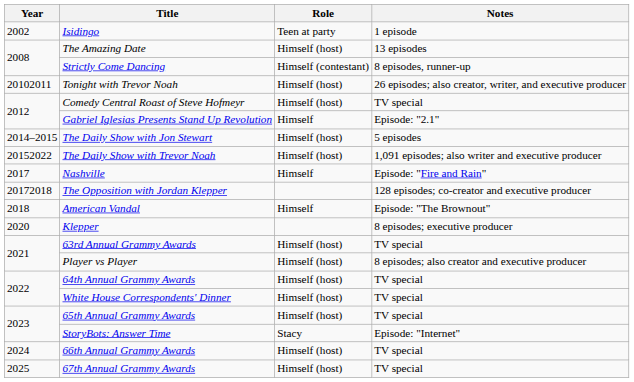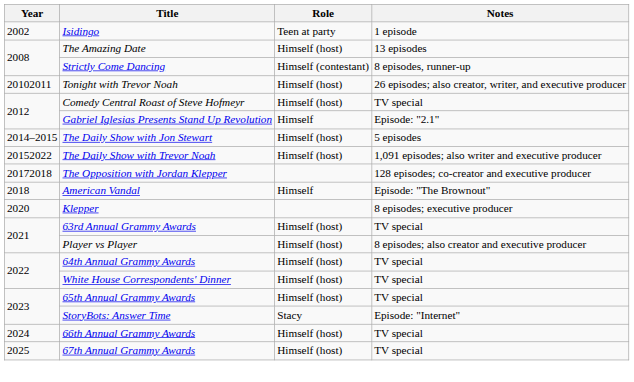 <table class="wikitable">
 <tr>
 <th>Year</th>
 <th>Title</th>
 <th>Role</th>
 <th>Notes</th>
 </tr>
 <tr>
 <td>2002</td>
 <td><em><a href='#'>Isidingo</a></em></td>
 <td>Teen at party</td>
 <td>1 episode</td>
 </tr>
 <tr>
 <td rowspan="2">2008</td>
 <td><em>The Amazing Date</em></td>
 <td>Himself (host)</td>
 <td>13 episodes</td>
 </tr>
 <tr>
 <td><em><a href='#'>Strictly Come Dancing</a></em></td>
 <td>Himself (contestant)</td>
 <td>8 episodes, runner-up</td>
 </tr>
 <tr>
 <td>20102011</td>
 <td><em>Tonight with Trevor Noah</em></td>
 <td>Himself (host)</td>
 <td>26 episodes; also creator, writer, and executive producer</td>
 </tr>
 <tr>
 <td rowspan=2>2012</td>
 <td><em>Comedy Central Roast of Steve Hofmeyr</em></td>
 <td>Himself (host)</td>
 <td>TV special</td>
 </tr>
 <tr>
 <td><em><a href='#'>Gabriel Iglesias Presents Stand Up Revolution</a></em></td>
 <td>Himself</td>
 <td>Episode: "2.1"</td>
 </tr>
 <tr>
 <td>2014–2015</td>
 <td><em><a href='#'>The Daily Show with Jon Stewart</a></em></td>
 <td>Himself (host)</td>
 <td>5 episodes</td>
 </tr>
 <tr>
 <td>20152022</td>
 <td><em><a href='#'>The Daily Show with Trevor Noah</a></em></td>
 <td>Himself (host)</td>
 <td>1,091 episodes; also writer and executive producer</td>
-</tr>
-<tr>
-<td>2017</td>
-<td><em><a href='#'>Nashville</a></em></td>
-<td>Himself</td>
-<td>Episode: "<a href='#'>Fire and Rain</a>"</td>
 </tr>
 <tr>
 <td>20172018</td>
 <td><em><a href='#'>The Opposition with Jordan Klepper</a></em></td>
 <td></td>
 <td>128 episodes; co-creator and executive producer</td>
 </tr>
 <tr>
 <td rowspan="1">2018</td>
 <td><em><a href='#'>American Vandal</a></em></td>
 <td>Himself</td>
 <td>Episode: "The Brownout"</td>
 </tr>
 <tr>
 <td>2020</td>
 <td><em><a href='#'>Klepper</a></em></td>
 <td></td>
 <td>8 episodes; executive producer</td>
 </tr>
 <tr>
 <td rowspan="2">2021</td>
 <td><em><a href='#'>63rd Annual Grammy Awards</a></em></td>
 <td>Himself (host)</td>
 <td>TV special</td>
 </tr>
 <tr>
 <td><em>Player vs Player</em></td>
 <td>Himself (host)</td>
 <td>8 episodes; also creator and executive producer</td>
 </tr>
 <tr>
 <td rowspan="2">2022</td>
 <td><em><a href='#'>64th Annual Grammy Awards</a></em></td>
 <td>Himself (host)</td>
 <td>TV special</td>
 </tr>
 <tr>
 <td><em><a href='#'>White House Correspondents' Dinner</a></em></td>
 <td>Himself (host)</td>
 <td>TV special</td>
 </tr>
 <tr>
 <td rowspan="2">2023</td>
 <td><em><a href='#'>65th Annual Grammy Awards</a></em></td>
 <td>Himself (host)</td>
 <td>TV special</td>
 </tr>
 <tr>
 <td><em><a href='#'>StoryBots: Answer Time</a></em></td>
 <td>Stacy</td>
 <td>Episode: "Internet"</td>
 </tr>
 <tr>
 <td>2024</td>
 <td><em><a href='#'>66th Annual Grammy Awards</a></em></td>
 <td>Himself (host)</td>
 <td>TV special</td>
 </tr>
 <tr>
 <td>2025</td>
 <td><em><a href='#'>67th Annual Grammy Awards</a></em></td>
 <td>Himself (host)</td>
 <td>TV special</td>
 </tr>
 </table>
